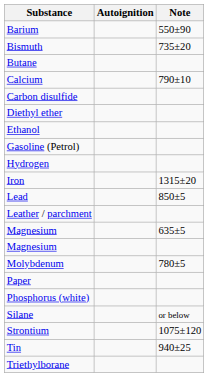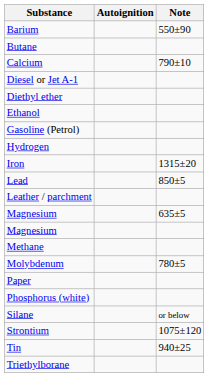 <table class="wikitable sortable">
 <tr>
 <th>Substance</th>
 <th data-sort-type="number">Autoignition</th>
 <th scope="col" class="unsortable">Note</th>
 </tr>
 <tr>
 <td><a href='#'>Barium</a></td>
 <td></td>
 <td>550±90</td>
 </tr>
 <tr>
-<td><a href='#'>Bismuth</a></td>
-<td></td>
-<td>735±20</td>
-</tr>
-<tr>
 <td><a href='#'>Butane</a></td>
 <td></td>
 <td></td>
 </tr>
 <tr>
 <td><a href='#'>Calcium</a></td>
 <td></td>
 <td>790±10</td>
 </tr>
 <tr>
-<td><a href='#'>Carbon disulfide</a></td>
+<td><a href='#'>Diesel</a> or <a href='#'>Jet A-1</a></td>
 <td></td>
 <td></td>
 </tr>
 <tr>
 <td><a href='#'>Diethyl ether</a></td>
 <td></td>
 <td></td>
 </tr>
 <tr>
 <td><a href='#'>Ethanol</a></td>
 <td></td>
 <td></td>
 </tr>
 <tr>
 <td><a href='#'>Gasoline</a> (Petrol)</td>
 <td></td>
 <td></td>
 </tr>
 <tr>
 <td><a href='#'>Hydrogen</a></td>
 <td></td>
 <td></td>
 </tr>
 <tr>
 <td><a href='#'>Iron</a></td>
 <td></td>
 <td>1315±20</td>
 </tr>
 <tr>
 <td><a href='#'>Lead</a></td>
 <td></td>
 <td>850±5</td>
 </tr>
 <tr>
 <td><a href='#'>Leather</a> / <a href='#'>parchment</a></td>
 <td></td>
 <td></td>
 </tr>
 <tr>
 <td><a href='#'>Magnesium</a></td>
 <td></td>
 <td>635±5</td>
 </tr>
 <tr>
 <td><a href='#'>Magnesium</a></td>
 <td></td>
 <td></td>
 </tr>
 <tr>
+<td><a href='#'>Methane</a></td>
+<td></td>
+<td></td>
+</tr>
+<tr>
 <td><a href='#'>Molybdenum</a></td>
 <td></td>
 <td>780±5</td>
 </tr>
 <tr>
 <td><a href='#'>Paper</a></td>
 <td></td>
 <td></td>
 </tr>
 <tr>
 <td><a href='#'>Phosphorus (white)</a></td>
 <td></td>
 <td></td>
 </tr>
 <tr>
 <td><a href='#'>Silane</a></td>
 <td></td>
 <td> <small>or below</small></td>
 </tr>
 <tr>
 <td><a href='#'>Strontium</a></td>
 <td></td>
 <td>1075±120</td>
 </tr>
 <tr>
 <td><a href='#'>Tin</a></td>
 <td></td>
 <td>940±25</td>
 </tr>
 <tr>
 <td><a href='#'>Triethylborane</a></td>
 <td></td>
 <td></td>
 </tr>
 </table>
